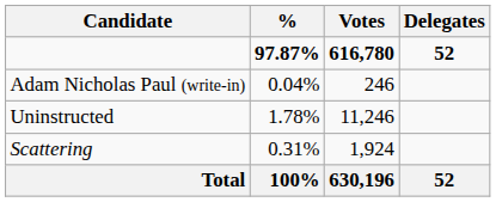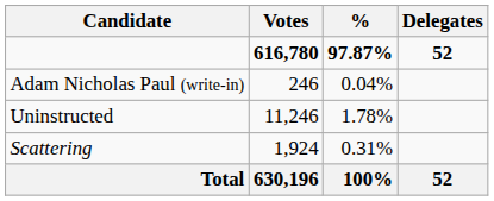 <table class="wikitable sortable" style="text-align:right;">
 <tr>
 <th>Candidate</th>
+<th>Votes</th>
 <th>%</th>
-<th>Votes</th>
 <th>Delegates</th>
 </tr>
 <tr>
 <td style="text-align:left;"><strong></strong></td>
+<td><strong>616,780</strong></td>
 <td><strong>97.87%</strong></td>
-<td><strong>616,780</strong></td>
 <td style="text-align:center;"><strong>52</strong></td>
 </tr>
 <tr>
 <td style="text-align:left;">Adam Nicholas Paul <small>(write-in)</small></td>
+<td>246</td>
 <td>0.04%</td>
-<td>246</td>
 <td></td>
 </tr>
 <tr>
 <td style="text-align:left;">Uninstructed</td>
+<td>11,246</td>
 <td>1.78%</td>
-<td>11,246</td>
 <td></td>
 </tr>
 <tr>
 <td style="text-align:left;"><em>Scattering</em></td>
+<td>1,924</td>
 <td>0.31%</td>
-<td>1,924</td>
 <td></td>
 </tr>
 <tr style="background-color:#F6F6F6">
 <th style="text-align:right;">Total</th>
+<th style="text-align:right;">630,196</th>
 <th style="text-align:right;">100%</th>
-<th style="text-align:right;">630,196</th>
 <th>52</th>
 </tr>
 </table>
